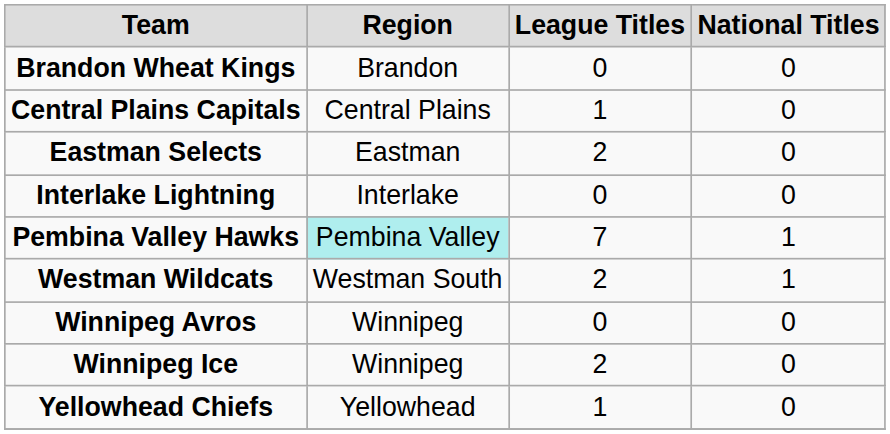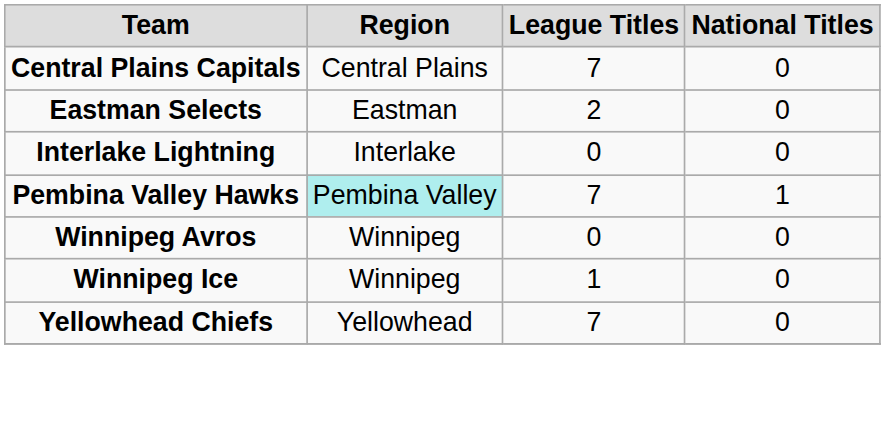 <table class="wikitable">
 <tr align="center"  bgcolor="#dddddd">
 <td><strong>Team</strong></td>
 <td><strong>Region</strong></td>
 <td><strong>League Titles</strong></td>
 <td><strong>National Titles</strong></td>
 </tr>
 <tr align="center">
-<td><strong>Brandon Wheat Kings</strong></td>
-<td>Brandon</td>
-<td>0</td>
-<td>0</td>
-</tr>
-<tr align="center">
 <td><strong>Central Plains Capitals</strong></td>
 <td>Central Plains</td>
-<td>1</td>
+<td>7</td>
 <td>0</td>
 </tr>
 <tr align="center">
 <td><strong>Eastman Selects</strong></td>
 <td>Eastman</td>
 <td>2</td>
 <td>0</td>
 </tr>
 <tr align="center">
 <td><strong>Interlake Lightning</strong></td>
 <td>Interlake</td>
 <td>0</td>
 <td>0</td>
 </tr>
 <tr align="center">
 <td><strong>Pembina Valley Hawks</strong></td>
 <td style="background: paleturquoise;">Pembina Valley</td>
 <td>7</td>
 <td>1</td>
 </tr>
 <tr align="center">
-<td><strong>Westman Wildcats</strong></td>
-<td>Westman South</td>
-<td>2</td>
-<td>1</td>
-</tr>
-<tr align="center">
 <td><strong>Winnipeg Avros</strong></td>
 <td>Winnipeg</td>
 <td>0</td>
 <td>0</td>
 </tr>
 <tr align="center">
 <td><strong>Winnipeg Ice</strong></td>
 <td>Winnipeg</td>
-<td>2</td>
+<td>1</td>
 <td>0</td>
 </tr>
 <tr align="center">
 <td><strong>Yellowhead Chiefs</strong></td>
 <td>Yellowhead</td>
-<td>1</td>
+<td>7</td>
 <td>0</td>
 </tr>
 <tr align="center">
 </tr>
 </table>
